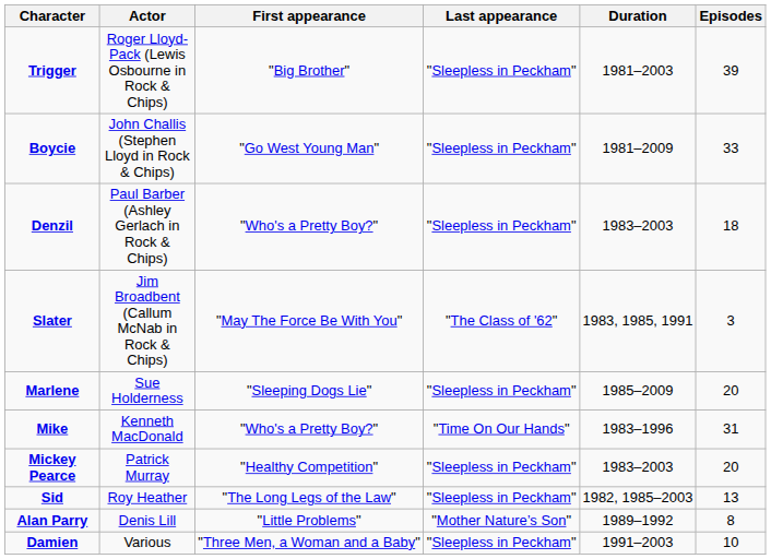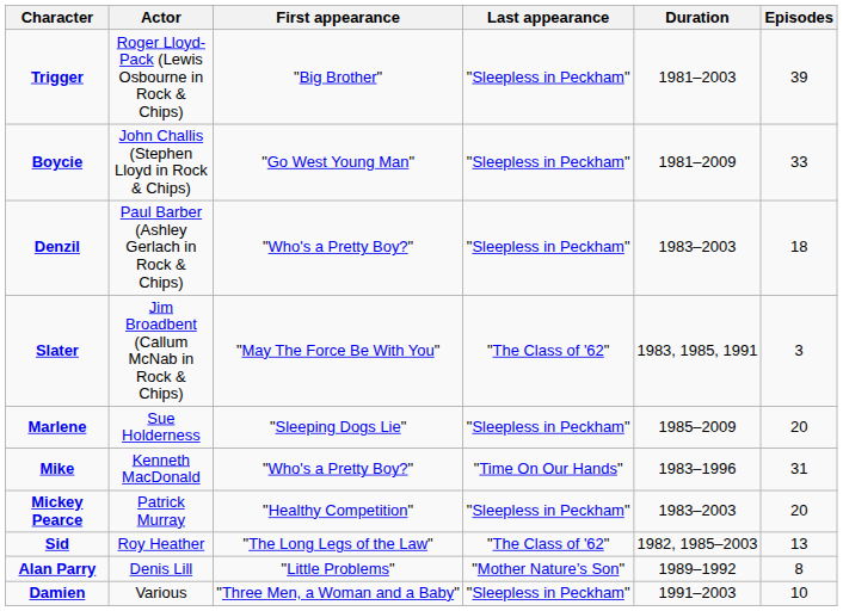 <table class="wikitable sortable" style="text-align: center;">
 <tr>
 <th width="100">Character</th>
 <th width="100">Actor</th>
 <th>First appearance</th>
 <th>Last appearance</th>
 <th>Duration</th>
 <th width=>Episodes</th>
 </tr>
 <tr |>
 <td><strong><a href='#'>Trigger</a></strong></td>
 <td><a href='#'>Roger Lloyd-Pack</a> (Lewis Osbourne in Rock & Chips)</td>
 <td>"<a href='#'>Big Brother</a>"</td>
 <td>"<a href='#'>Sleepless in Peckham</a>"</td>
 <td>1981–2003</td>
 <td>39</td>
 </tr>
 <tr |>
 <td><strong><a href='#'>Boycie</a></strong></td>
 <td><a href='#'>John Challis</a> (Stephen Lloyd in Rock & Chips)</td>
 <td>"<a href='#'>Go West Young Man</a>"</td>
 <td>"<a href='#'>Sleepless in Peckham</a>"</td>
 <td>1981–2009</td>
 <td>33</td>
 </tr>
 <tr |>
 <td><strong><a href='#'>Denzil</a></strong></td>
 <td><a href='#'>Paul Barber</a> (Ashley Gerlach in Rock & Chips)</td>
 <td>"<a href='#'>Who's a Pretty Boy?</a>"</td>
 <td>"<a href='#'>Sleepless in Peckham</a>"</td>
 <td>1983–2003</td>
 <td>18</td>
 </tr>
 <tr |>
 <td><strong><a href='#'>Slater</a></strong></td>
 <td><a href='#'>Jim Broadbent</a> (Callum McNab in Rock & Chips)</td>
 <td>"<a href='#'>May The Force Be With You</a>"</td>
 <td>"<a href='#'>The Class of '62</a>"</td>
 <td>1983, 1985, 1991</td>
 <td>3</td>
 </tr>
 <tr |>
 <td><strong><a href='#'>Marlene</a></strong></td>
 <td><a href='#'>Sue Holderness</a></td>
 <td>"<a href='#'>Sleeping Dogs Lie</a>"</td>
 <td>"<a href='#'>Sleepless in Peckham</a>"</td>
 <td>1985–2009</td>
 <td>20</td>
 </tr>
 <tr |>
 <td><strong><a href='#'>Mike</a></strong></td>
 <td><a href='#'>Kenneth MacDonald</a></td>
 <td>"<a href='#'>Who's a Pretty Boy?</a>"</td>
 <td>"<a href='#'>Time On Our Hands</a>"</td>
 <td>1983–1996</td>
 <td>31</td>
 </tr>
 <tr |>
 <td><strong><a href='#'>Mickey Pearce</a></strong></td>
 <td><a href='#'>Patrick Murray</a></td>
 <td>"<a href='#'>Healthy Competition</a>"</td>
 <td>"<a href='#'>Sleepless in Peckham</a>"</td>
 <td>1983–2003</td>
 <td>20</td>
 </tr>
 <tr |>
 <td><strong><a href='#'>Sid</a></strong></td>
 <td><a href='#'>Roy Heather</a></td>
 <td>"<a href='#'>The Long Legs of the Law</a>"</td>
-<td>"<a href='#'>Sleepless in Peckham</a>"</td>
+<td>"<a href='#'>The Class of '62</a>"</td>
 <td>1982, 1985–2003</td>
 <td>13</td>
 </tr>
 <tr |>
 <td><strong><a href='#'>Alan Parry</a></strong></td>
 <td><a href='#'>Denis Lill</a></td>
 <td>"<a href='#'>Little Problems</a>"</td>
 <td>"<a href='#'>Mother Nature’s Son</a>"</td>
 <td>1989–1992</td>
 <td>8</td>
 </tr>
 <tr |>
 <td><strong><a href='#'>Damien</a></strong></td>
 <td>Various</td>
 <td>"<a href='#'>Three Men, a Woman and a Baby</a>"</td>
 <td>"<a href='#'>Sleepless in Peckham</a>"</td>
 <td>1991–2003</td>
 <td>10</td>
 </tr>
 </table>
